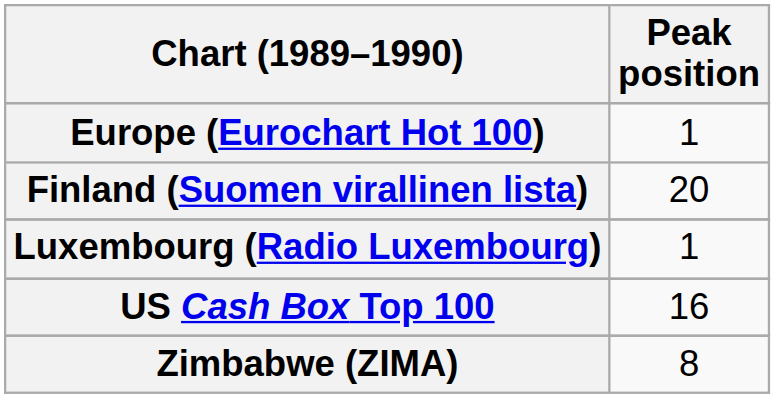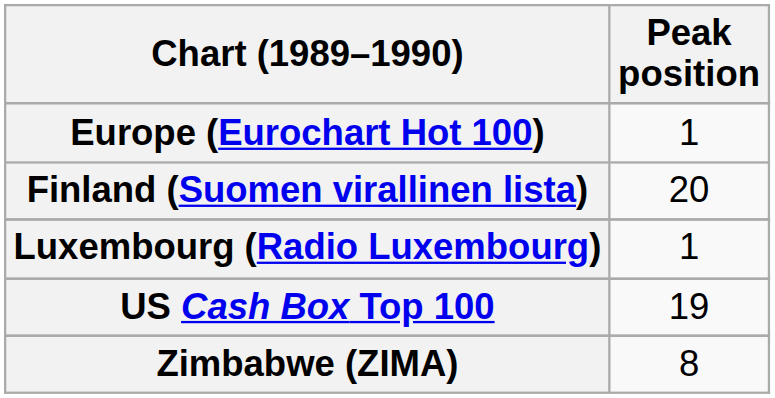 <table class="wikitable sortable plainrowheaders" style="text-align:center">
 <tr>
 <th>Chart (1989–1990)</th>
 <th>Peak<br>position</th>
 </tr>
 <tr>
 </tr>
 <tr>
 </tr>
 <tr>
 </tr>
 <tr>
 </tr>
 <tr>
 <th scope="row">Europe (<a href='#'>Eurochart Hot 100</a>)</th>
 <td>1</td>
 </tr>
 <tr>
 <th scope="row">Finland (<a href='#'>Suomen virallinen lista</a>)</th>
 <td>20</td>
 </tr>
 <tr>
 </tr>
 <tr>
 </tr>
 <tr>
 <th scope="row">Luxembourg (<a href='#'>Radio Luxembourg</a>)</th>
 <td align="center">1</td>
 </tr>
 <tr>
 </tr>
 <tr>
 </tr>
 <tr>
 </tr>
 <tr>
 </tr>
 <tr>
 </tr>
 <tr>
 </tr>
 <tr>
 </tr>
 <tr>
 </tr>
 <tr>
 </tr>
 <tr>
 <th scope="row">US <a href='#'><em>Cash Box</em> Top 100</a></th>
-<td>16</td>
+<td>19</td>
 </tr>
 <tr>
 </tr>
 <tr>
 <th scope="row">Zimbabwe (ZIMA)</th>
 <td>8</td>
 </tr>
 </table>
